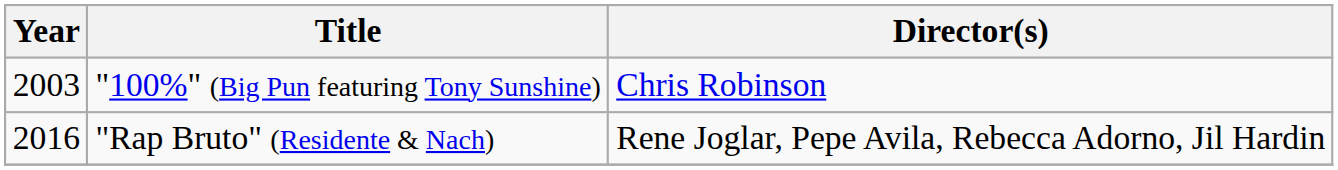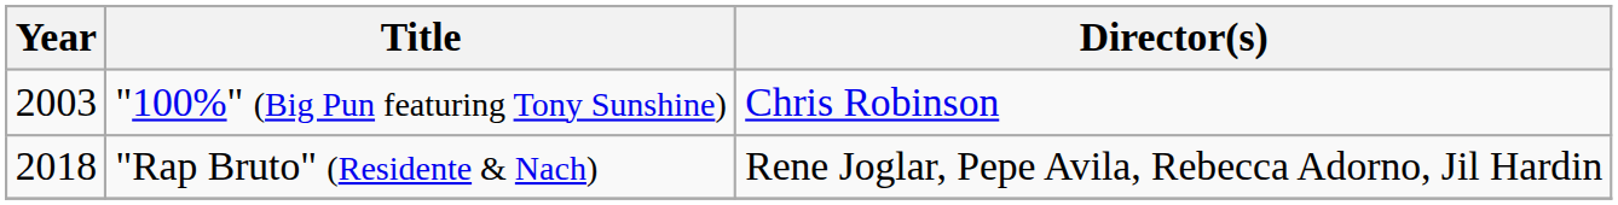 <table class="wikitable">
 <tr>
 <th>Year</th>
 <th>Title</th>
 <th>Director(s)</th>
 </tr>
 <tr>
 <td rowspan="1">2003</td>
 <td>"<a href='#'>100%</a>" <small>(<a href='#'>Big Pun</a> featuring <a href='#'>Tony Sunshine</a>)</small></td>
 <td><a href='#'>Chris Robinson</a></td>
 </tr>
 <tr>
-<td rowspan="1">2016</td>
+<td rowspan="1">2018</td>
 <td>"Rap Bruto" <small>(<a href='#'>Residente</a> & <a href='#'>Nach</a>)</small></td>
 <td>Rene Joglar, Pepe Avila, Rebecca Adorno, Jil Hardin</td>
 </tr>
 <tr>
 </tr>
 </table>
